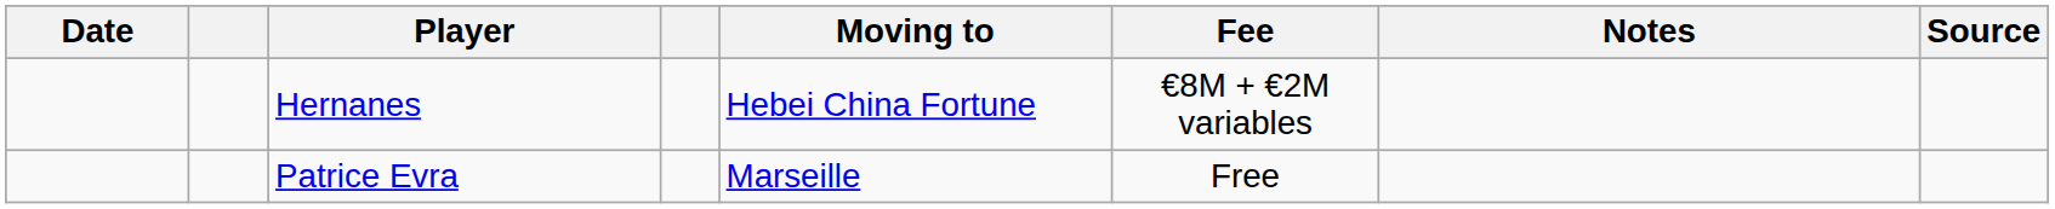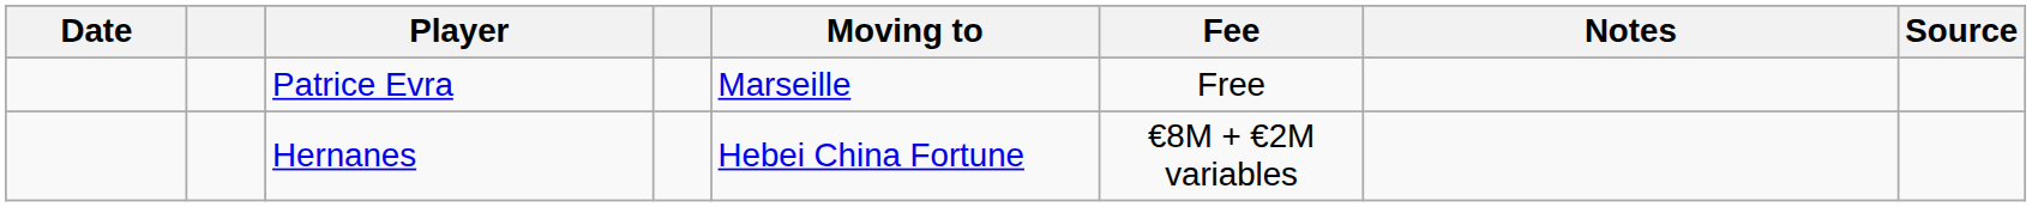 <table class="wikitable sortable">
 <tr>
 <th style="width:80px;">Date</th>
 <th style="width:30px;"></th>
 <th style="width:180px;">Player</th>
 <th style="width:20px;"></th>
 <th style="width:180px;">Moving to</th>
 <th style="width:120px;" class="unsortable">Fee</th>
 <th style="width:250px;" class="unsortable">Notes</th>
 <th style="width:20px;">Source</th>
 </tr>
 <tr>
 <td></td>
 <td align=center></td>
+<td> <a href='#'>Patrice Evra</a></td>
+<td align=center></td>
+<td> <a href='#'>Marseille</a></td>
+<td align=center>Free</td>
+<td align=center></td>
+<td><small></small></td>
+</tr>
+<tr>
+<td></td>
+<td align=center></td>
 <td> <a href='#'>Hernanes</a></td>
 <td align=center></td>
 <td> <a href='#'>Hebei China Fortune</a></td>
 <td align=center>€8M + €2M variables</td>
 <td align=center></td>
 <td><small></small></td>
 </tr>
-<tr>
-<td></td>
-<td align=center></td>
-<td> <a href='#'>Patrice Evra</a></td>
-<td align=center></td>
-<td> <a href='#'>Marseille</a></td>
-<td align=center>Free</td>
-<td align=center></td>
-<td><small></small></td>
-</tr>
 </table>
